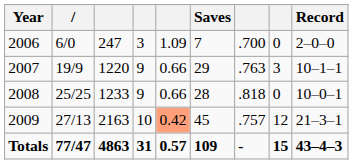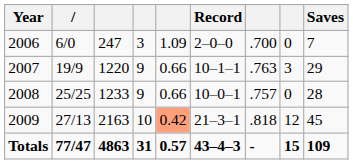 <table class="wikitable collapsible sortable" style="font-size:90%">
 <tr>
 <th>Year</th>
 <th>/</th>
 <th></th>
 <th></th>
 <th></th>
-<th>Saves</th>
+<th>Record</th>
 <th></th>
 <th></th>
-<th>Record</th>
+<th>Saves</th>
 </tr>
 <tr>
 <td>2006</td>
 <td>6/0</td>
 <td>247</td>
 <td>3</td>
 <td>1.09</td>
-<td>7</td>
+<td>2–0–0</td>
 <td>.700</td>
 <td>0</td>
-<td>2–0–0</td>
+<td>7</td>
 </tr>
 <tr>
 <td>2007</td>
 <td>19/9</td>
 <td>1220</td>
 <td>9</td>
 <td>0.66</td>
-<td>29</td>
+<td>10–1–1</td>
 <td>.763</td>
 <td>3</td>
-<td>10–1–1</td>
+<td>29</td>
 </tr>
 <tr>
 <td>2008</td>
 <td>25/25</td>
 <td>1233</td>
 <td>9</td>
 <td>0.66</td>
+<td>10–0–1</td>
+<td>.757</td>
+<td>0</td>
 <td>28</td>
-<td>.818</td>
-<td>0</td>
-<td>10–0–1</td>
 </tr>
 <tr>
 <td>2009</td>
 <td>27/13</td>
 <td>2163</td>
 <td>10</td>
 <td style="background: lightsalmon;">0.42</td>
+<td>21–3–1</td>
+<td>.818</td>
+<td>12</td>
 <td>45</td>
-<td>.757</td>
-<td>12</td>
-<td>21–3–1</td>
 </tr>
 <tr>
 <td><strong>Totals</strong></td>
 <td><strong>77/47</strong></td>
 <td><strong>4863</strong></td>
 <td><strong>31</strong></td>
 <td><strong>0.57</strong></td>
-<td><strong>109</strong></td>
+<td><strong>43–4–3</strong></td>
 <td><strong>-</strong></td>
 <td><strong>15</strong></td>
-<td><strong>43–4–3</strong></td>
+<td><strong>109</strong></td>
 </tr>
 </table>
